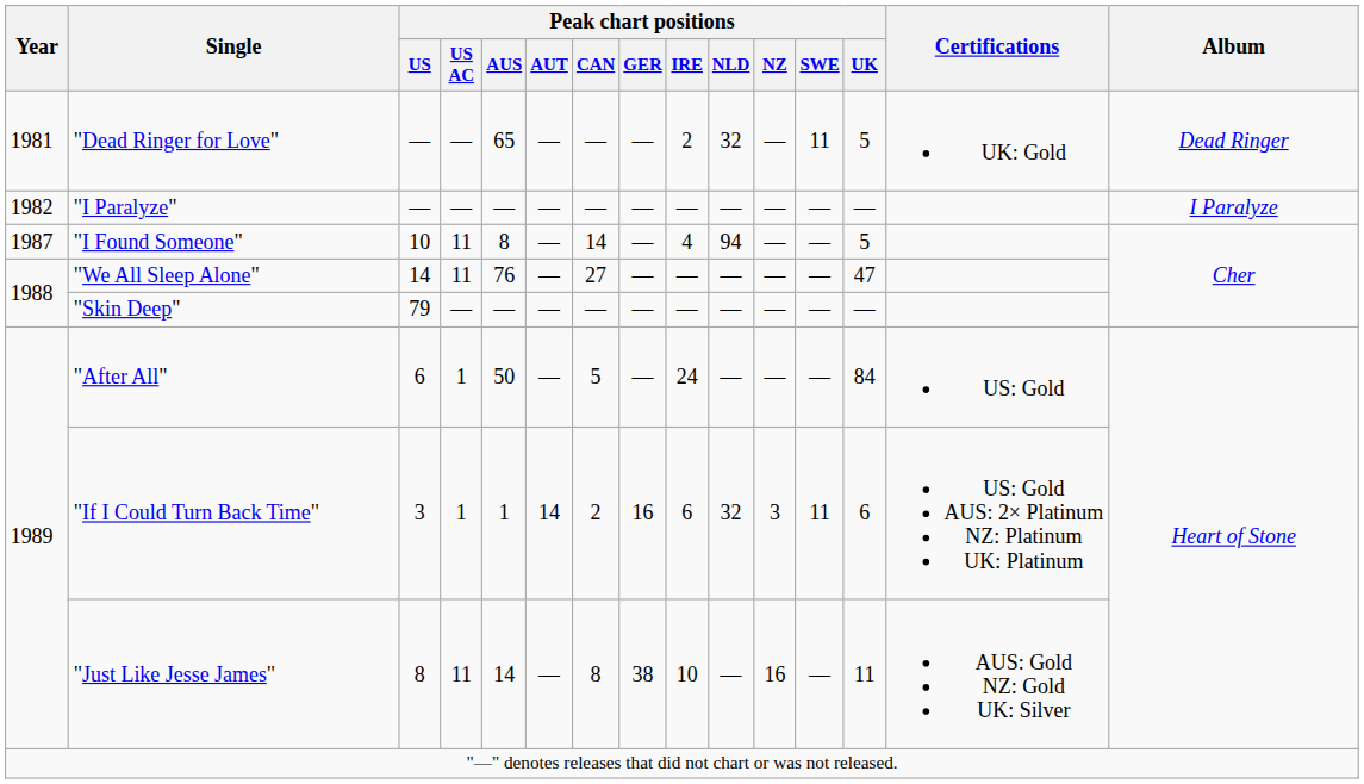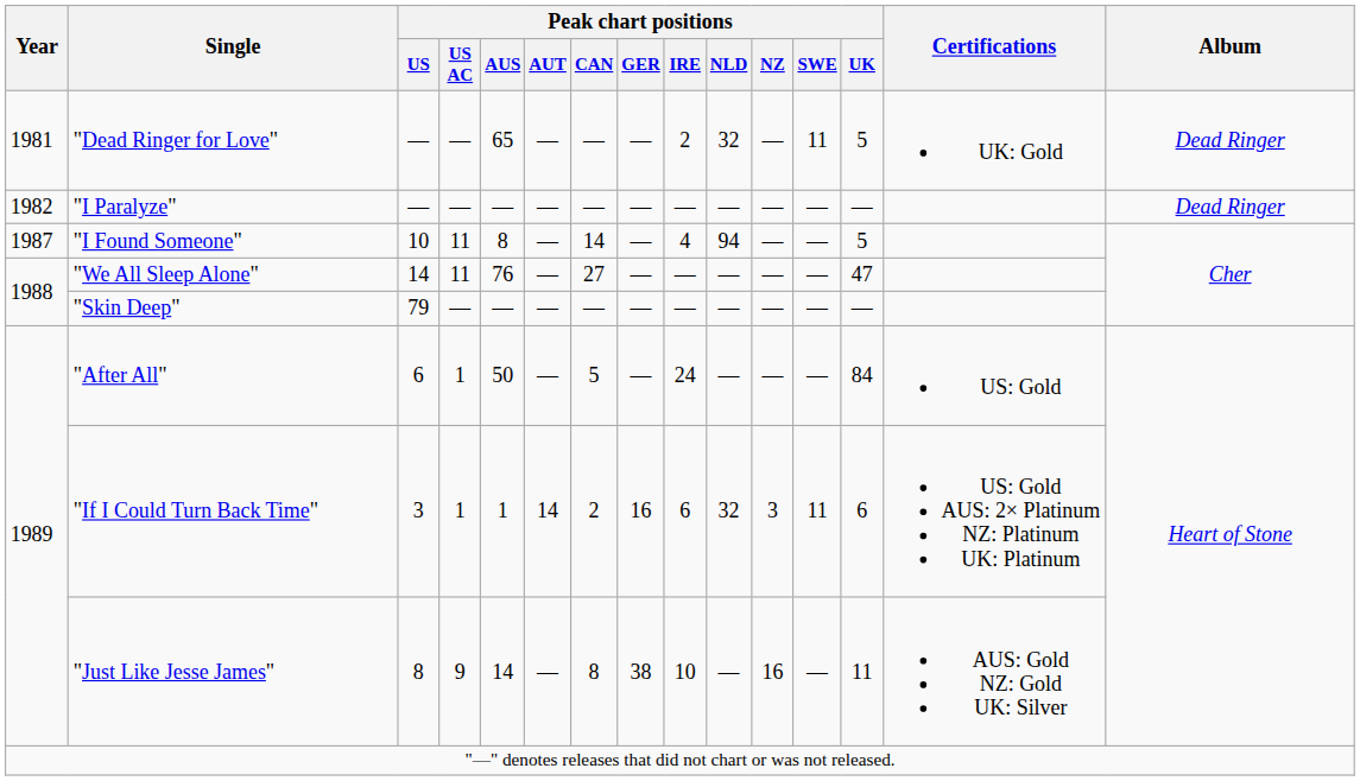 <table class="wikitable" >
 <tr>
 <th width=40 rowspan=2>Year</th>
 <th width=240 rowspan="2">Single</th>
 <th colspan=11>Peak chart positions</th>
 <th rowspan=2 width="160"><a href='#'>Certifications</a></th>
 <th rowspan=2 width=180>Album</th>
 </tr>
 <tr style="font-size:smaller;">
 <th width="25"><a href='#'>US</a><br></th>
 <th width="25"><a href='#'>US AC</a><br></th>
 <th width="25"><a href='#'>AUS</a><br></th>
 <th width="25"><a href='#'>AUT</a><br></th>
 <th width="25"><a href='#'>CAN</a><br></th>
 <th width="25"><a href='#'>GER</a><br></th>
 <th width="25"><a href='#'>IRE</a><br></th>
 <th width="25"><a href='#'>NLD</a><br></th>
 <th width="25"><a href='#'>NZ</a><br></th>
 <th width="25"><a href='#'>SWE</a><br></th>
 <th width="25"><a href='#'>UK</a><br></th>
 </tr>
 <tr align="center">
 <td align="left">1981</td>
 <td align="left">"<a href='#'>Dead Ringer for Love</a>" <br></td>
 <td>—</td>
 <td>—</td>
 <td>65</td>
 <td>—</td>
 <td>—</td>
 <td>—</td>
 <td>2</td>
 <td>32</td>
 <td>—</td>
 <td>11</td>
 <td>5</td>
 <td><br><ul><li>UK: Gold</li></ul></td>
 <td><em><a href='#'>Dead Ringer</a></em></td>
 </tr>
 <tr align="center">
 <td align="left">1982</td>
 <td align="left">"<a href='#'>I Paralyze</a>"</td>
 <td>—</td>
 <td>—</td>
 <td>—</td>
 <td>—</td>
 <td>—</td>
 <td>—</td>
 <td>—</td>
 <td>—</td>
 <td>—</td>
 <td>—</td>
 <td>—</td>
 <td></td>
-<td><em><a href='#'>I Paralyze</a></em></td>
+<td><em><a href='#'>Dead Ringer</a></em></td>
 </tr>
 <tr align="center">
 <td align="left">1987</td>
 <td align="left">"<a href='#'>I Found Someone</a>"</td>
 <td>10</td>
 <td>11</td>
 <td>8</td>
 <td>—</td>
 <td>14</td>
 <td>—</td>
 <td>4</td>
 <td>94</td>
 <td>—</td>
 <td>—</td>
 <td>5</td>
 <td></td>
 <td rowspan=3><em><a href='#'>Cher</a></em></td>
 </tr>
 <tr align="center">
 <td align="left" rowspan=2>1988</td>
 <td align="left">"<a href='#'>We All Sleep Alone</a>"</td>
 <td>14</td>
 <td>11</td>
 <td>76</td>
 <td>—</td>
 <td>27</td>
 <td>—</td>
 <td>—</td>
 <td>—</td>
 <td>—</td>
 <td>—</td>
 <td>47</td>
 <td></td>
 </tr>
 <tr align="center">
 <td align="left">"<a href='#'>Skin Deep</a>"</td>
 <td>79</td>
 <td>—</td>
 <td>—</td>
 <td>—</td>
 <td>—</td>
 <td>—</td>
 <td>—</td>
 <td>—</td>
 <td>—</td>
 <td>—</td>
 <td>—</td>
 <td></td>
 </tr>
 <tr align="center">
 <td align="left" rowspan=3>1989</td>
 <td align="left">"<a href='#'>After All</a>" </td>
 <td>6</td>
 <td>1</td>
 <td>50</td>
 <td>—</td>
 <td>5</td>
 <td>—</td>
 <td>24</td>
 <td>—</td>
 <td>—</td>
 <td>—</td>
 <td>84</td>
 <td><br><ul><li>US: Gold</li></ul></td>
 <td rowspan=3><em><a href='#'>Heart of Stone</a></em></td>
 </tr>
 <tr align="center">
 <td align="left">"<a href='#'>If I Could Turn Back Time</a>"</td>
 <td>3</td>
 <td>1</td>
 <td>1</td>
 <td>14</td>
 <td>2</td>
 <td>16</td>
 <td>6</td>
 <td>32</td>
 <td>3</td>
 <td>11</td>
 <td>6</td>
 <td><br><ul><li>US: Gold</li><li>AUS: 2× Platinum</li><li>NZ: Platinum</li><li>UK: Platinum</li></ul></td>
 </tr>
 <tr align="center">
 <td align="left">"<a href='#'>Just Like Jesse James</a>"</td>
 <td>8</td>
-<td>11</td>
+<td>9</td>
 <td>14</td>
 <td>—</td>
 <td>8</td>
 <td>38</td>
 <td>10</td>
 <td>—</td>
 <td>16</td>
 <td>—</td>
 <td>11</td>
 <td><br><ul><li>AUS: Gold</li><li>NZ: Gold</li><li>UK: Silver</li></ul></td>
 </tr>
 <tr>
 <td align="center" colspan="21" style="font-size:85%">"—" denotes releases that did not chart or was not released.</td>
 </tr>
 </table>
